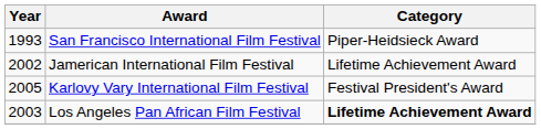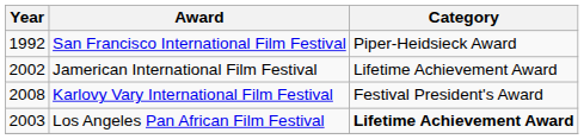 <table class="wikitable unsortable">
 <tr>
 <th>Year</th>
 <th>Award</th>
 <th>Category</th>
 </tr>
 <tr>
-<td>1993</td>
+<td>1992</td>
 <td><a href='#'>San Francisco International Film Festival</a></td>
 <td>Piper-Heidsieck Award</td>
 </tr>
 <tr>
 <td>2002</td>
 <td>Jamerican International Film Festival</td>
 <td>Lifetime Achievement Award</td>
 </tr>
 <tr>
-<td>2005</td>
+<td>2008</td>
 <td><a href='#'>Karlovy Vary International Film Festival</a></td>
 <td>Festival President's Award</td>
 </tr>
 <tr>
 <td>2003</td>
 <td>Los Angeles <a href='#'>Pan African Film Festival</a></td>
 <td><strong>Lifetime Achievement Award</strong></td>
 </tr>
 <tr>
 </tr>
 </table>
